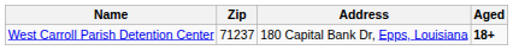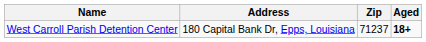 <table class="wikitable">
 <tr>
 <th>Name</th>
+<th>Address</th>
 <th>Zip</th>
-<th>Address</th>
 <th>Aged</th>
 </tr>
 <tr>
 <td><a href='#'>West Carroll Parish Detention Center</a></td>
+<td>180 Capital Bank Dr, <a href='#'>Epps, Louisiana</a></td>
 <td>71237</td>
-<td>180 Capital Bank Dr, <a href='#'>Epps, Louisiana</a></td>
 <td><strong>18+</strong></td>
 </tr>
 </table>
